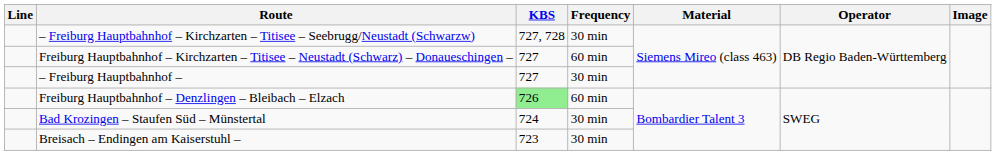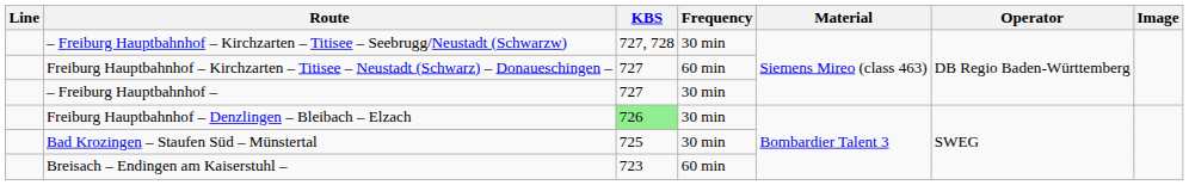 <table class="wikitable">
 <tr>
 <th>Line</th>
 <th>Route</th>
 <th><a href='#'>KBS</a></th>
 <th>Frequency</th>
 <th>Material</th>
 <th>Operator</th>
 <th>Image</th>
 </tr>
 <tr>
 <td></td>
 <td> – <a href='#'>Freiburg Hauptbahnhof</a> – Kirchzarten – <a href='#'>Titisee</a> – Seebrugg/<a href='#'>Neustadt (Schwarzw)</a></td>
 <td>727, 728</td>
 <td>30 min</td>
 <td rowspan="3"><a href='#'>Siemens Mireo</a> (class 463)</td>
 <td rowspan="3">DB Regio Baden-Württemberg</td>
 <td rowspan="3"></td>
 </tr>
 <tr>
 <td></td>
 <td>Freiburg Hauptbahnhof – Kirchzarten – <a href='#'>Titisee</a> – <a href='#'>Neustadt (Schwarz)</a> – <a href='#'>Donaueschingen</a> – </td>
 <td>727</td>
 <td>60 min</td>
 </tr>
 <tr>
 <td></td>
 <td> – Freiburg Hauptbahnhof – </td>
 <td>727</td>
 <td>30 min</td>
 </tr>
 <tr>
 <td></td>
 <td>Freiburg Hauptbahnhof – <a href='#'>Denzlingen</a> – Bleibach – Elzach</td>
 <td style="background: lightgreen;">726</td>
-<td>60 min</td>
+<td>30 min</td>
 <td rowspan="3"><a href='#'>Bombardier Talent 3</a></td>
 <td rowspan="3">SWEG</td>
 <td rowspan="3"></td>
 </tr>
 <tr>
 <td></td>
 <td><a href='#'>Bad Krozingen</a> – Staufen Süd – Münstertal</td>
-<td>724</td>
+<td>725</td>
 <td>30 min</td>
 </tr>
 <tr>
 <td></td>
 <td>Breisach – Endingen am Kaiserstuhl – </td>
 <td>723</td>
-<td>30 min</td>
+<td>60 min</td>
 </tr>
 </table>
